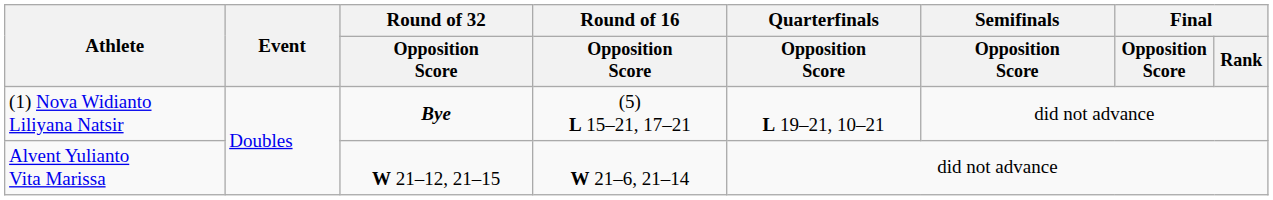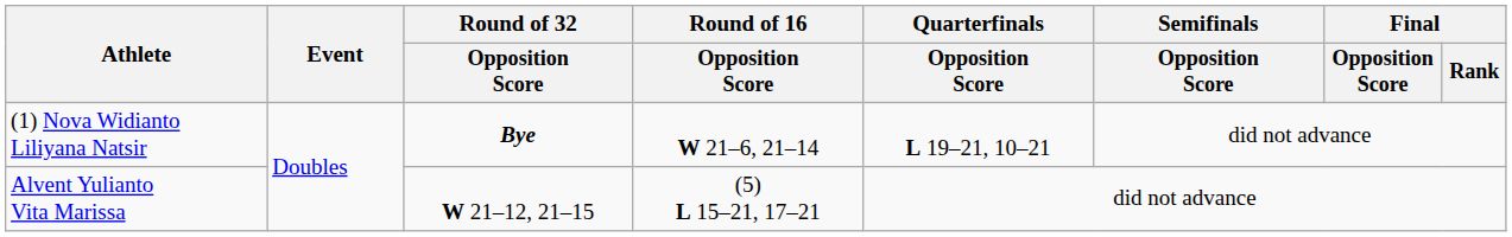 <table class="wikitable" style="font-size:90%; text-align:center">
 <tr>
 <th width="160" rowspan="2">Athlete</th>
 <th width="80" rowspan="2">Event</th>
 <th width="140">Round of 32</th>
 <th width="140">Round of 16</th>
 <th width="140">Quarterfinals</th>
 <th width="140">Semifinals</th>
 <th width="110" colspan="2">Final</th>
 </tr>
 <tr style="font-size:95%">
 <th>Opposition<br>Score</th>
 <th>Opposition<br>Score</th>
 <th>Opposition<br>Score</th>
 <th>Opposition<br>Score</th>
 <th>Opposition<br>Score</th>
 <th>Rank</th>
 </tr>
 <tr>
 <td align=left>(1) <a href='#'>Nova Widianto</a> <br> <a href='#'>Liliyana Natsir</a></td>
 <td align=left rowspan=2><a href='#'>Doubles</a></td>
 <td align="center"><strong><em>Bye</em></strong></td>
-<td align="center">(5)  <br> <strong>L</strong> 15–21, 17–21</td>
+<td align="center"> <br> <strong>W</strong> 21–6, 21–14</td>
 <td align="center"> <br> <strong>L</strong> 19–21, 10–21</td>
 <td align="center" colspan=3>did not advance</td>
 </tr>
 <tr>
 <td align=left><a href='#'>Alvent Yulianto</a> <br> <a href='#'>Vita Marissa</a></td>
 <td align="center"> <br> <strong>W</strong> 21–12, 21–15</td>
-<td align="center"> <br> <strong>W</strong> 21–6, 21–14</td>
+<td align="center">(5)  <br> <strong>L</strong> 15–21, 17–21</td>
 <td align="center" colspan=4>did not advance</td>
 </tr>
 </table>
